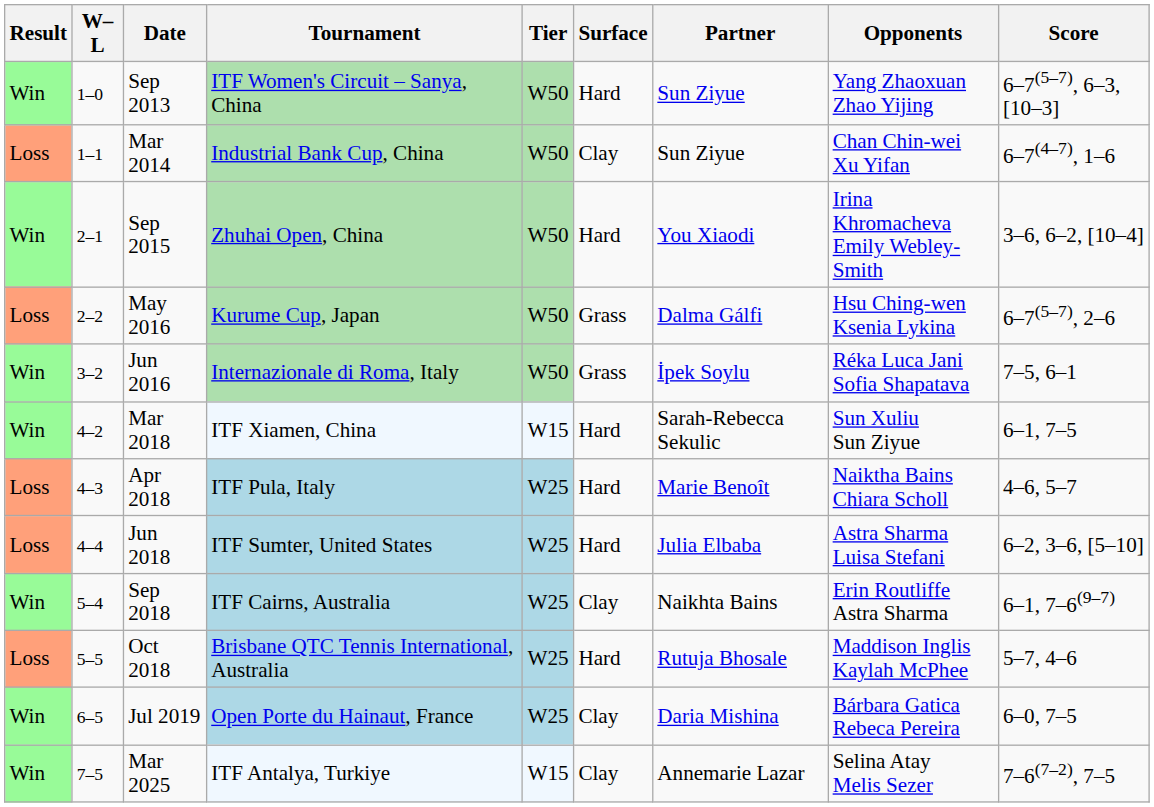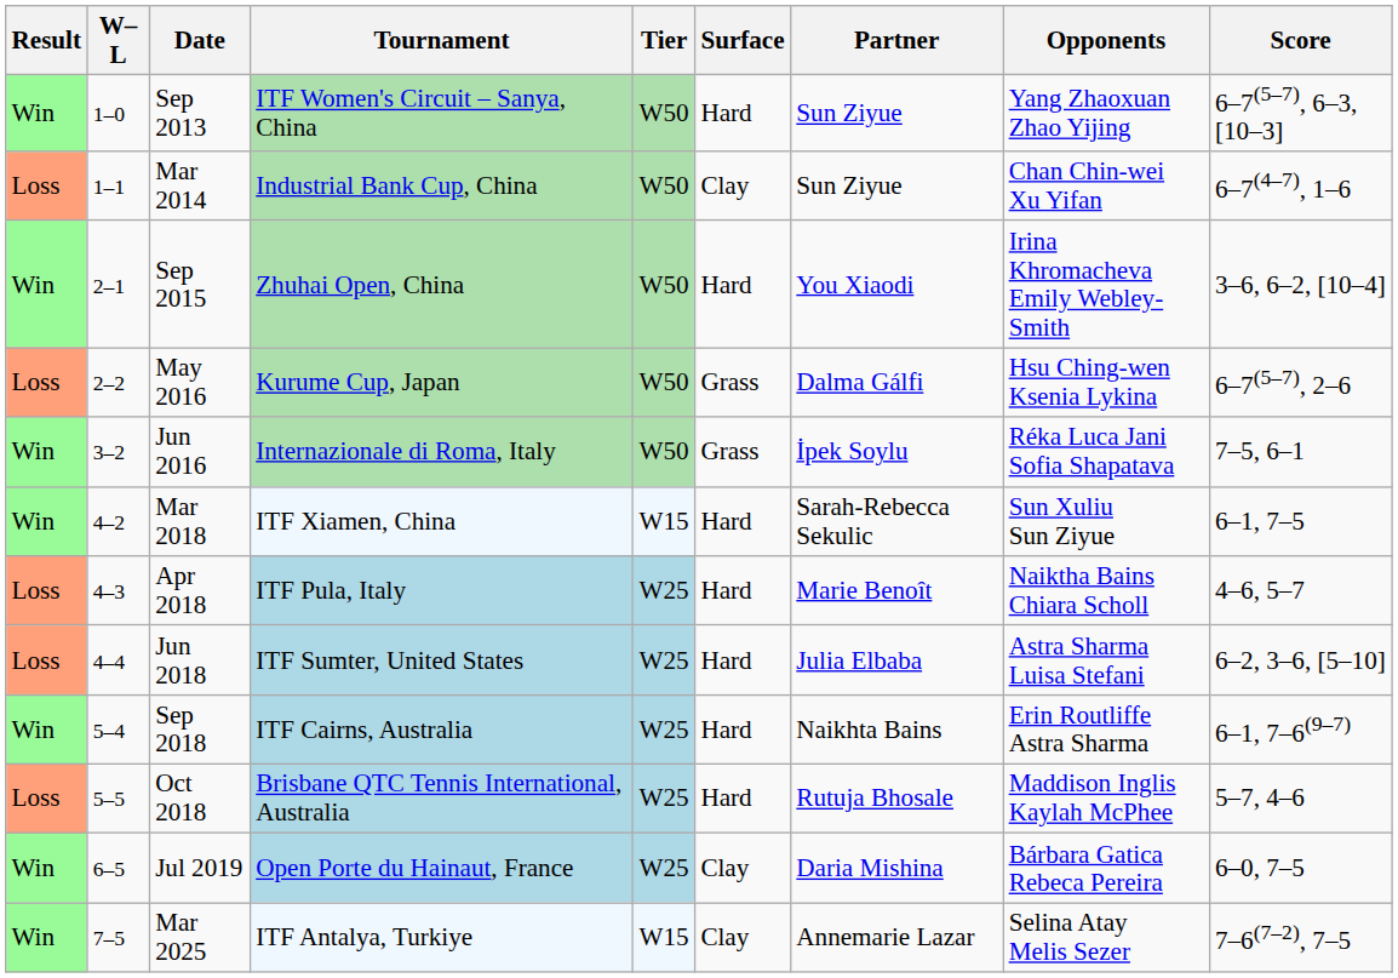 <table class="sortable wikitable">
 <tr>
 <th>Result</th>
 <th class="unsortable">W–L</th>
 <th>Date</th>
 <th>Tournament</th>
 <th>Tier</th>
 <th>Surface</th>
 <th>Partner</th>
 <th>Opponents</th>
 <th class="unsortable">Score</th>
 </tr>
 <tr>
 <td style="background:#98fb98;">Win</td>
 <td><small>1–0</small></td>
 <td>Sep 2013</td>
 <td style="background:#addfad;"><a href='#'>ITF Women's Circuit – Sanya</a>, China</td>
 <td style="background:#addfad;">W50</td>
 <td>Hard</td>
 <td> <a href='#'>Sun Ziyue</a></td>
 <td> <a href='#'>Yang Zhaoxuan</a> <br>  <a href='#'>Zhao Yijing</a></td>
 <td>6–7<sup>(5–7)</sup>, 6–3, [10–3]</td>
 </tr>
 <tr>
 <td style="background:#ffa07a;">Loss</td>
 <td><small>1–1</small></td>
 <td>Mar 2014</td>
 <td style="background:#addfad;"><a href='#'>Industrial Bank Cup</a>, China</td>
 <td style="background:#addfad;">W50</td>
 <td>Clay</td>
 <td> Sun Ziyue</td>
 <td> <a href='#'>Chan Chin-wei</a> <br>  <a href='#'>Xu Yifan</a></td>
 <td>6–7<sup>(4–7)</sup>, 1–6</td>
 </tr>
 <tr>
 <td style="background:#98fb98;">Win</td>
 <td><small>2–1</small></td>
 <td>Sep 2015</td>
 <td style="background:#addfad;"><a href='#'>Zhuhai Open</a>, China</td>
 <td style="background:#addfad;">W50</td>
 <td>Hard</td>
 <td> <a href='#'>You Xiaodi</a></td>
 <td> <a href='#'>Irina Khromacheva</a> <br>  <a href='#'>Emily Webley-Smith</a></td>
 <td>3–6, 6–2, [10–4]</td>
 </tr>
 <tr>
 <td style="background:#ffa07a;">Loss</td>
 <td><small>2–2</small></td>
 <td>May 2016</td>
 <td style="background:#addfad;"><a href='#'>Kurume Cup</a>, Japan</td>
 <td style="background:#addfad;">W50</td>
 <td>Grass</td>
 <td> <a href='#'>Dalma Gálfi</a></td>
 <td> <a href='#'>Hsu Ching-wen</a> <br>  <a href='#'>Ksenia Lykina</a></td>
 <td>6–7<sup>(5–7)</sup>, 2–6</td>
 </tr>
 <tr>
 <td style="background:#98fb98;">Win</td>
 <td><small>3–2</small></td>
 <td>Jun 2016</td>
 <td style="background:#addfad;"><a href='#'>Internazionale di Roma</a>, Italy</td>
 <td style="background:#addfad;">W50</td>
 <td>Grass</td>
 <td> <a href='#'>İpek Soylu</a></td>
 <td> <a href='#'>Réka Luca Jani</a> <br>  <a href='#'>Sofia Shapatava</a></td>
 <td>7–5, 6–1</td>
 </tr>
 <tr>
 <td style="background:#98fb98;">Win</td>
 <td><small>4–2</small></td>
 <td>Mar 2018</td>
 <td style="background:#f0f8ff;">ITF Xiamen, China</td>
 <td style="background:#f0f8ff;">W15</td>
 <td>Hard</td>
 <td> Sarah-Rebecca Sekulic</td>
 <td> <a href='#'>Sun Xuliu</a> <br>  Sun Ziyue</td>
 <td>6–1, 7–5</td>
 </tr>
 <tr>
 <td style="background:#ffa07a;">Loss</td>
 <td><small>4–3</small></td>
 <td>Apr 2018</td>
 <td style="background:lightblue;">ITF Pula, Italy</td>
 <td style="background:lightblue;">W25</td>
 <td>Hard</td>
 <td> <a href='#'>Marie Benoît</a></td>
 <td> <a href='#'>Naiktha Bains</a> <br>  <a href='#'>Chiara Scholl</a></td>
 <td>4–6, 5–7</td>
 </tr>
 <tr>
 <td style="background:#ffa07a;">Loss</td>
 <td><small>4–4</small></td>
 <td>Jun 2018</td>
 <td style="background:lightblue;">ITF Sumter, United States</td>
 <td style="background:lightblue;">W25</td>
 <td>Hard</td>
 <td> <a href='#'>Julia Elbaba</a></td>
 <td> <a href='#'>Astra Sharma</a> <br>  <a href='#'>Luisa Stefani</a></td>
 <td>6–2, 3–6, [5–10]</td>
 </tr>
 <tr>
 <td style="background:#98fb98;">Win</td>
 <td><small>5–4</small></td>
 <td>Sep 2018</td>
 <td style="background:lightblue;">ITF Cairns, Australia</td>
 <td style="background:lightblue;">W25</td>
-<td>Clay</td>
+<td>Hard</td>
 <td> Naikhta Bains</td>
 <td> <a href='#'>Erin Routliffe</a> <br>  Astra Sharma</td>
 <td>6–1, 7–6<sup>(9–7)</sup></td>
 </tr>
 <tr>
 <td style="background:#ffa07a;">Loss</td>
 <td><small>5–5</small></td>
 <td>Oct 2018</td>
 <td style="background:lightblue;"><a href='#'>Brisbane QTC Tennis International</a>, Australia</td>
 <td style="background:lightblue;">W25</td>
 <td>Hard</td>
 <td> <a href='#'>Rutuja Bhosale</a></td>
 <td> <a href='#'>Maddison Inglis</a> <br>  <a href='#'>Kaylah McPhee</a></td>
 <td>5–7, 4–6</td>
 </tr>
 <tr>
 <td style="background:#98fb98;">Win</td>
 <td><small>6–5</small></td>
 <td>Jul 2019</td>
 <td style="background:lightblue;"><a href='#'>Open Porte du Hainaut</a>, France</td>
 <td style="background:lightblue;">W25</td>
 <td>Clay</td>
 <td> <a href='#'>Daria Mishina</a></td>
 <td> <a href='#'>Bárbara Gatica</a> <br>  <a href='#'>Rebeca Pereira</a></td>
 <td>6–0, 7–5</td>
 </tr>
 <tr>
 <td style="background:#98fb98;">Win</td>
 <td><small>7–5</small></td>
 <td>Mar 2025</td>
 <td style="background:#f0f8ff;">ITF Antalya, Turkiye</td>
 <td style="background:#f0f8ff;">W15</td>
 <td>Clay</td>
 <td> Annemarie Lazar</td>
 <td> Selina Atay <br>  <a href='#'>Melis Sezer</a></td>
 <td>7–6<sup>(7–2)</sup>, 7–5</td>
 </tr>
 </table>
